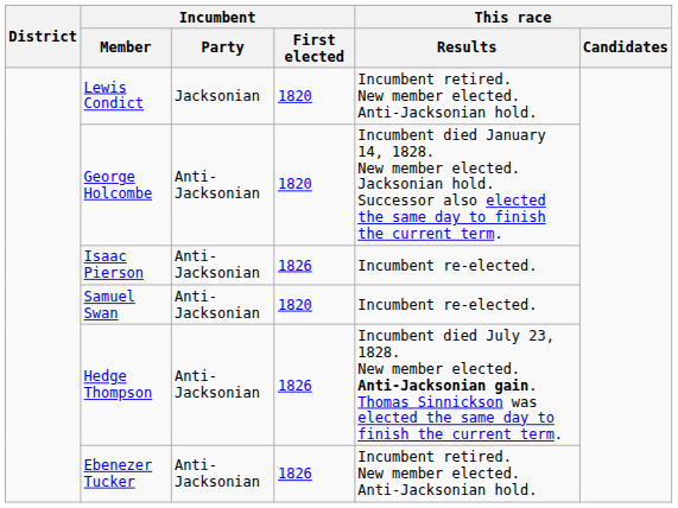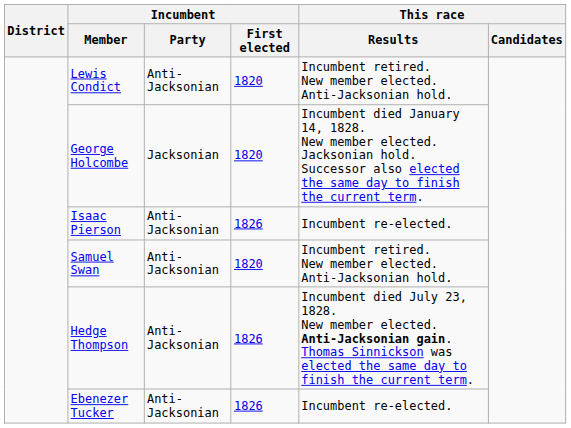 <table class=wikitable>
 <tr>
 <th rowspan=2>District</th>
 <th colspan=3>Incumbent</th>
 <th colspan=2>This race</th>
 </tr>
 <tr>
 <th>Member</th>
 <th>Party</th>
 <th>First elected</th>
 <th>Results</th>
 <th>Candidates</th>
 </tr>
 <tr>
 <td rowspan=6><br></td>
 <td><a href='#'>Lewis Condict</a></td>
-<td>Jacksonian</td>
+<td>Anti-Jacksonian</td>
 <td><a href='#'>1820</a></td>
 <td>Incumbent retired.<br>New member elected.<br>Anti-Jacksonian hold.</td>
 <td nowrap rowspan=6></td>
 </tr>
 <tr>
 <td><a href='#'>George Holcombe</a></td>
-<td>Anti-Jacksonian</td>
+<td>Jacksonian</td>
 <td><a href='#'>1820</a></td>
 <td>Incumbent died January 14, 1828.<br>New member elected.<br>Jacksonian hold.<br>Successor also <a href='#'>elected the same day to finish the current term</a>.</td>
 </tr>
 <tr>
 <td><a href='#'>Isaac Pierson</a></td>
 <td>Anti-Jacksonian</td>
 <td><a href='#'>1826</a></td>
 <td>Incumbent re-elected.</td>
 </tr>
 <tr>
 <td><a href='#'>Samuel Swan</a></td>
 <td>Anti-Jacksonian</td>
 <td><a href='#'>1820</a></td>
-<td>Incumbent re-elected.</td>
+<td>Incumbent retired.<br>New member elected.<br>Anti-Jacksonian hold.</td>
 </tr>
 <tr>
 <td><a href='#'>Hedge Thompson</a></td>
 <td>Anti-Jacksonian</td>
 <td><a href='#'>1826</a></td>
 <td>Incumbent died July 23, 1828.<br>New member elected.<br><strong>Anti-Jacksonian gain</strong>.<br><a href='#'>Thomas Sinnickson</a> was <a href='#'>elected the same day to finish the current term</a>.</td>
 </tr>
 <tr>
 <td><a href='#'>Ebenezer Tucker</a></td>
 <td>Anti-Jacksonian</td>
 <td><a href='#'>1826</a></td>
-<td>Incumbent retired.<br>New member elected.<br>Anti-Jacksonian hold.</td>
+<td>Incumbent re-elected.</td>
 </tr>
 </table>
